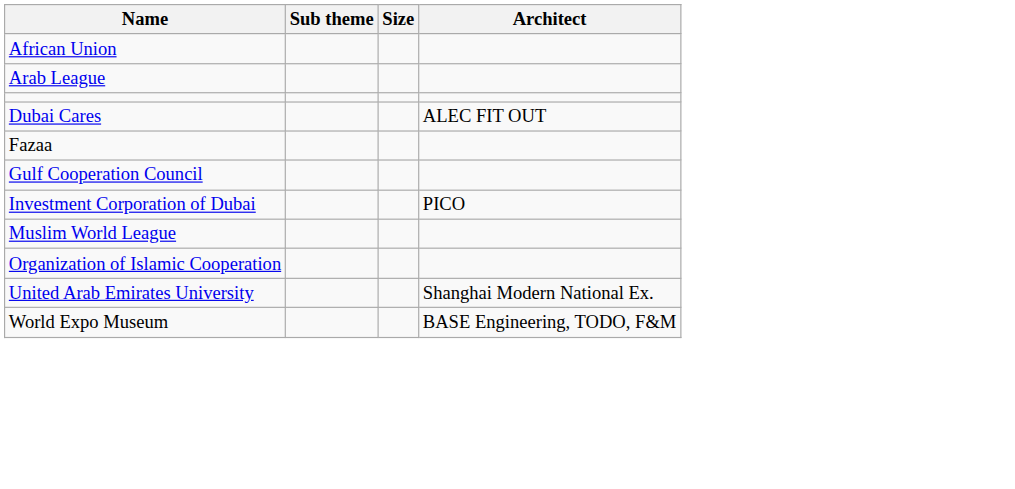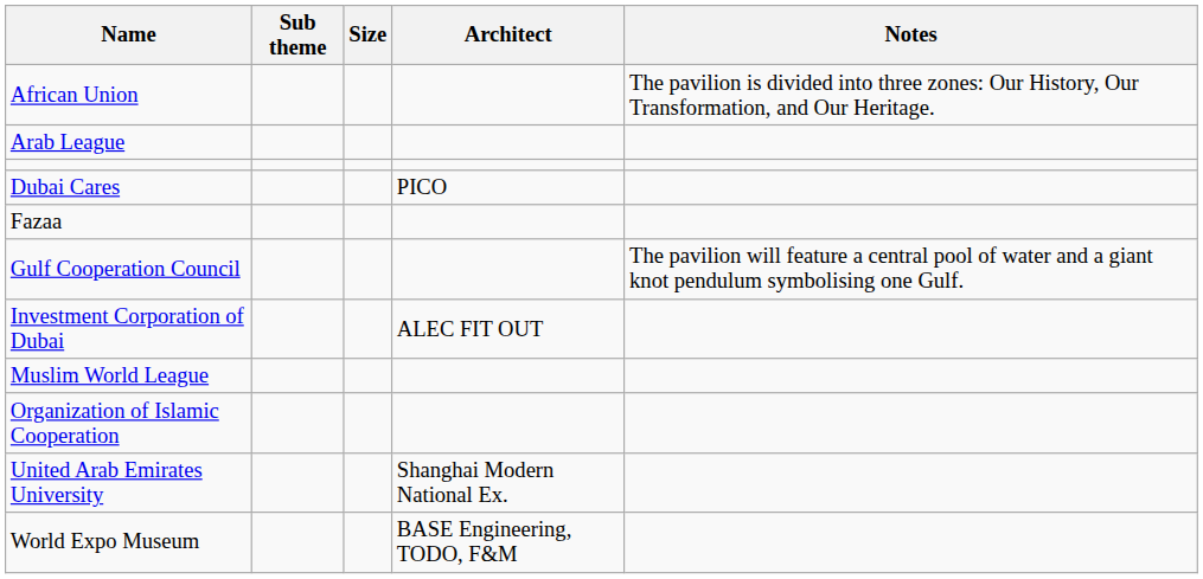 <table class="sortable wikitable">
 <tr style="background:#ececec;">
 <th>Name</th>
 <th>Sub theme</th>
 <th>Size</th>
 <th>Architect</th>
+<th>Notes</th>
 </tr>
 <tr>
 <td> <a href='#'>African Union</a></td>
 <td></td>
 <td></td>
 <td></td>
+<td>The pavilion is divided into three zones: Our History, Our Transformation, and Our Heritage.</td>
 </tr>
 <tr>
 <td> <a href='#'>Arab League</a></td>
+<td></td>
 <td></td>
 <td></td>
 <td></td>
 </tr>
 <tr>
 <td></td>
 <td></td>
 <td></td>
 <td></td>
+<td></td>
 </tr>
 <tr>
 <td><a href='#'>Dubai Cares</a></td>
 <td></td>
 <td></td>
-<td>ALEC FIT OUT</td>
+<td>PICO</td>
+<td></td>
 </tr>
 <tr>
 <td>Fazaa</td>
+<td></td>
 <td></td>
 <td></td>
 <td></td>
 </tr>
 <tr>
 <td> <a href='#'>Gulf Cooperation Council</a></td>
 <td></td>
 <td></td>
 <td></td>
+<td>The pavilion will feature a central pool of water and a giant knot pendulum symbolising one Gulf.</td>
 </tr>
 <tr>
 <td><a href='#'>Investment Corporation of Dubai</a></td>
 <td></td>
 <td></td>
-<td>PICO</td>
+<td>ALEC FIT OUT</td>
+<td></td>
 </tr>
 <tr>
 <td><a href='#'>Muslim World League</a></td>
+<td></td>
 <td></td>
 <td></td>
 <td></td>
 </tr>
 <tr>
 <td> <a href='#'>Organization of Islamic Cooperation</a></td>
 <td></td>
 <td></td>
 <td></td>
+<td></td>
 </tr>
 <tr>
 <td><a href='#'>United Arab Emirates University</a></td>
 <td></td>
 <td></td>
 <td>Shanghai Modern National Ex.</td>
+<td></td>
 </tr>
 <tr>
 <td>World Expo Museum</td>
 <td></td>
 <td></td>
 <td>BASE Engineering, TODO, F&M</td>
+<td></td>
 </tr>
 </table>
